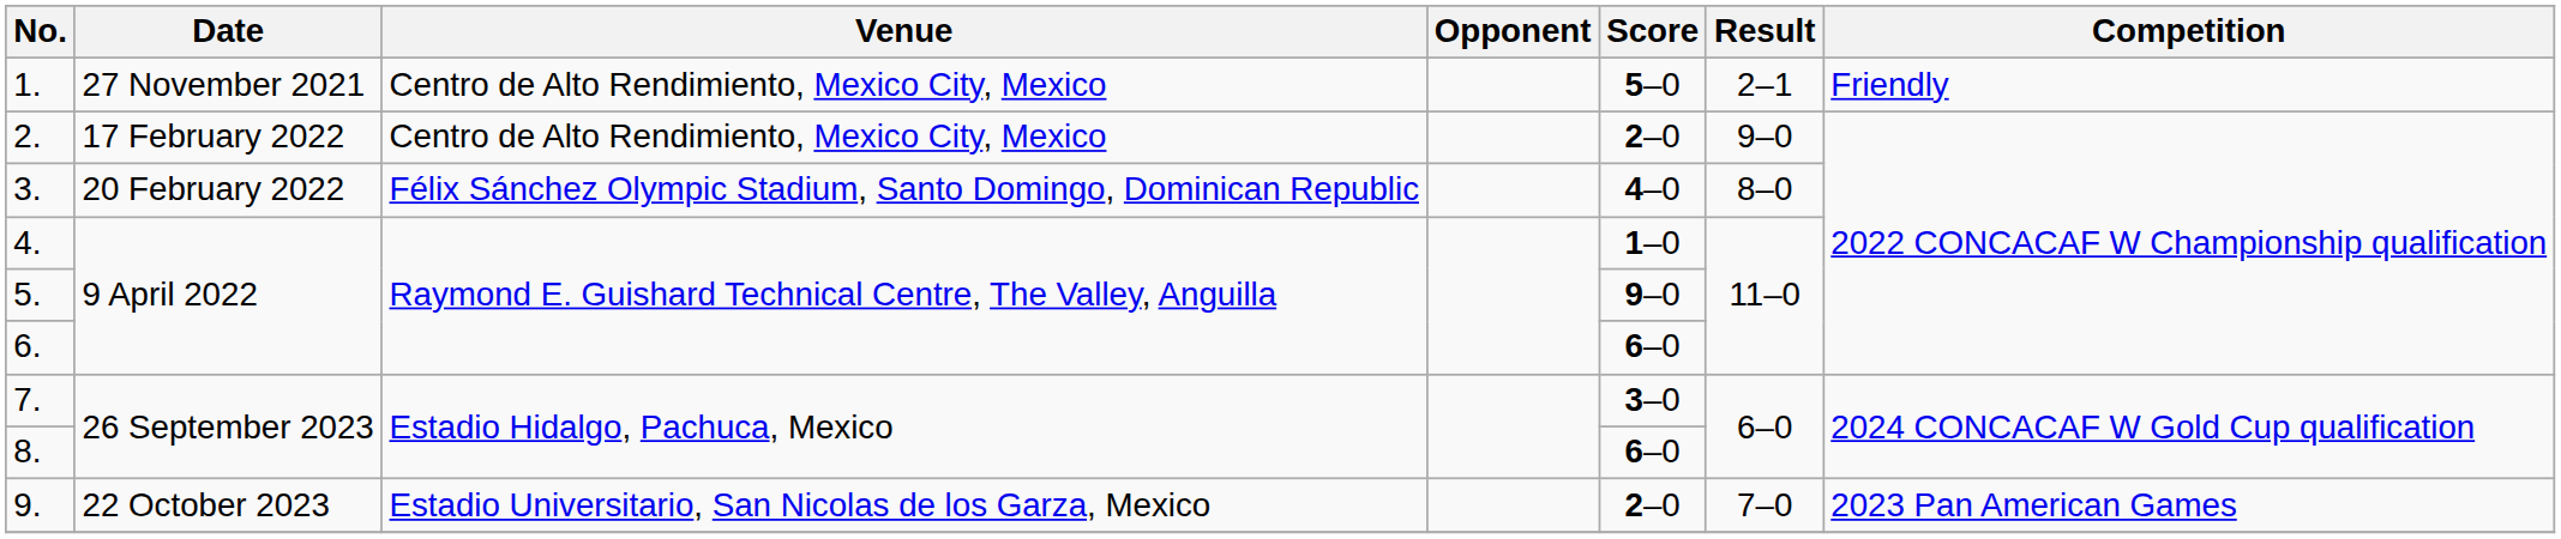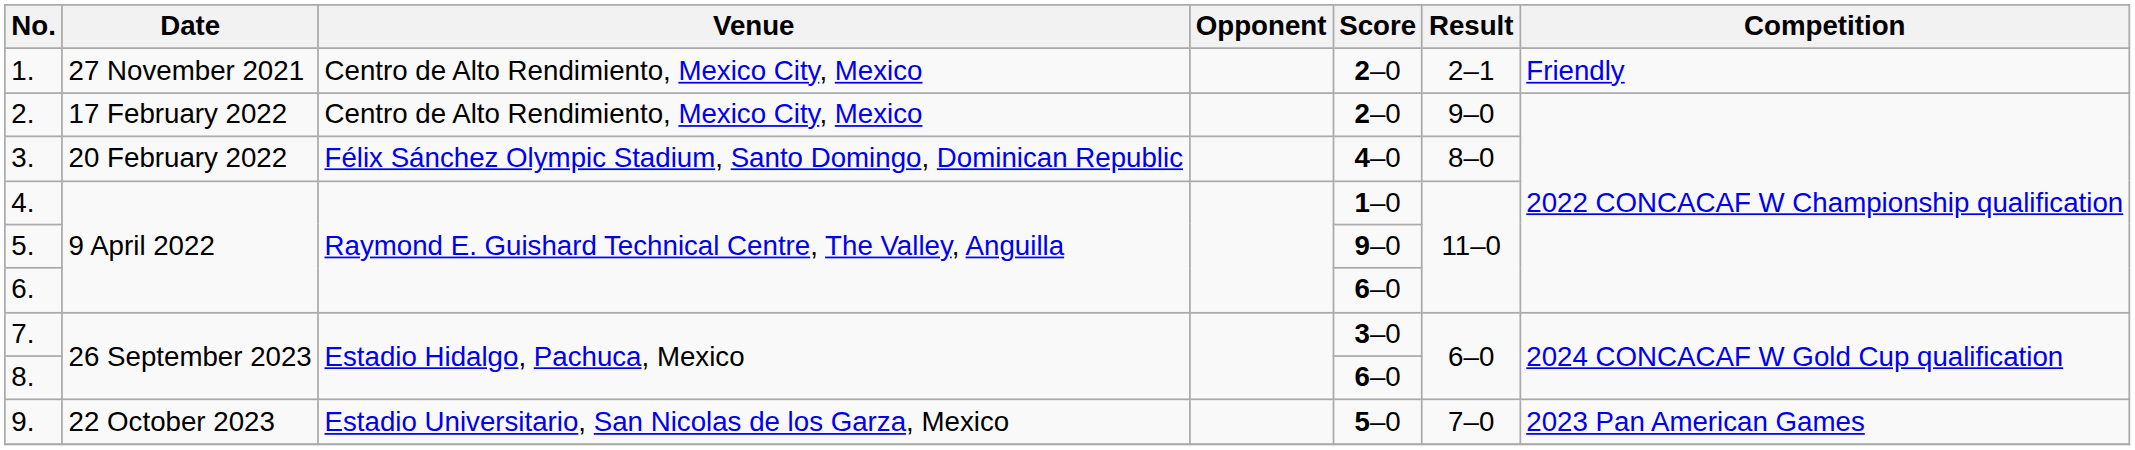 <table class="wikitable">
 <tr>
 <th>No.</th>
 <th>Date</th>
 <th>Venue</th>
 <th>Opponent</th>
 <th>Score</th>
 <th>Result</th>
 <th>Competition</th>
 </tr>
 <tr>
 <td>1.</td>
 <td>27 November 2021</td>
 <td>Centro de Alto Rendimiento, <a href='#'>Mexico City</a>, <a href='#'>Mexico</a></td>
 <td></td>
-<td align=center><strong>5</strong>–0</td>
+<td align=center><strong>2</strong>–0</td>
 <td align=center>2–1</td>
 <td><a href='#'>Friendly</a></td>
 </tr>
 <tr>
 <td>2.</td>
 <td>17 February 2022</td>
 <td>Centro de Alto Rendimiento, <a href='#'>Mexico City</a>, <a href='#'>Mexico</a></td>
 <td></td>
 <td align=center><strong>2</strong>–0</td>
 <td align=center>9–0</td>
 <td rowspan=5><a href='#'>2022 CONCACAF W Championship qualification</a></td>
 </tr>
 <tr>
 <td>3.</td>
 <td>20 February 2022</td>
 <td><a href='#'>Félix Sánchez Olympic Stadium</a>, <a href='#'>Santo Domingo</a>, <a href='#'>Dominican Republic</a></td>
 <td></td>
 <td align=center><strong>4</strong>–0</td>
 <td align=center>8–0</td>
 </tr>
 <tr>
 <td>4.</td>
 <td rowspan=3>9 April 2022</td>
 <td rowspan=3><a href='#'>Raymond E. Guishard Technical Centre</a>, <a href='#'>The Valley</a>, <a href='#'>Anguilla</a></td>
 <td rowspan=3></td>
 <td align=center><strong>1</strong>–0</td>
 <td rowspan=3 align=center>11–0</td>
 </tr>
 <tr>
 <td>5.</td>
 <td align=center><strong>9</strong>–0</td>
 </tr>
 <tr>
 <td>6.</td>
 <td align=center><strong>6</strong>–0</td>
 </tr>
 <tr>
 <td>7.</td>
 <td rowspan=2>26 September 2023</td>
 <td rowspan=2><a href='#'>Estadio Hidalgo</a>, <a href='#'>Pachuca</a>, Mexico</td>
 <td rowspan=2></td>
 <td align=center><strong>3</strong>–0</td>
 <td rowspan=2 align=center>6–0</td>
 <td rowspan=2><a href='#'>2024 CONCACAF W Gold Cup qualification</a></td>
 </tr>
 <tr>
 <td>8.</td>
 <td align=center><strong>6</strong>–0</td>
 </tr>
 <tr>
 <td>9.</td>
 <td>22 October 2023</td>
 <td><a href='#'>Estadio Universitario</a>, <a href='#'>San Nicolas de los Garza</a>, Mexico</td>
 <td></td>
-<td align=center><strong>2</strong>–0</td>
+<td align=center><strong>5</strong>–0</td>
 <td align=center>7–0</td>
 <td><a href='#'>2023 Pan American Games</a></td>
 </tr>
 <tr>
 </tr>
 </table>
